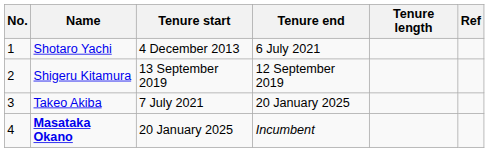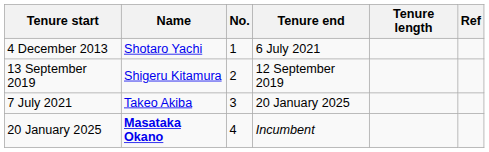 <table class="wikitable">
 <tr>
+<th>Tenure start</th>
+<th>Name</th>
 <th>No.</th>
-<th>Name</th>
-<th>Tenure start</th>
 <th>Tenure end</th>
 <th>Tenure length</th>
 <th>Ref</th>
 </tr>
 <tr>
+<td>4 December 2013</td>
+<td><a href='#'>Shotaro Yachi</a></td>
 <td>1</td>
-<td><a href='#'>Shotaro Yachi</a></td>
-<td>4 December 2013</td>
 <td>6 July 2021</td>
 <td></td>
 <td></td>
 </tr>
 <tr>
+<td>13 September 2019</td>
+<td><a href='#'>Shigeru Kitamura</a></td>
 <td>2</td>
-<td><a href='#'>Shigeru Kitamura</a></td>
-<td>13 September 2019</td>
 <td>12 September 2019</td>
 <td></td>
 <td></td>
 </tr>
 <tr>
+<td>7 July 2021</td>
+<td><a href='#'>Takeo Akiba</a></td>
 <td>3</td>
-<td><a href='#'>Takeo Akiba</a></td>
-<td>7 July 2021</td>
 <td>20 January 2025</td>
 <td></td>
 <td></td>
 </tr>
 <tr>
+<td>20 January 2025</td>
+<td><strong><a href='#'>Masataka Okano</a></strong></td>
 <td>4</td>
-<td><strong><a href='#'>Masataka Okano</a></strong></td>
-<td>20 January 2025</td>
 <td><em>Incumbent</em></td>
 <td></td>
 <td></td>
 </tr>
 </table>
